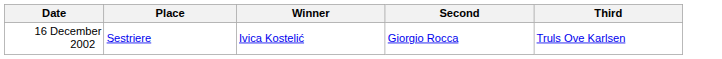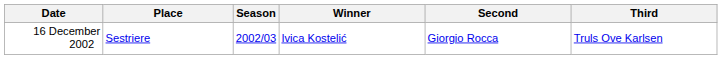 <table class="wikitable plainrowheaders" style="background:#fff; font-size:85%; line-height:16px; border:grey solid 1px; border-collapse:collapse">
 <tr style="background:#ccc; text-align:center;">
 <th width="115">Date</th>
 <th width="155">Place</th>
+<th width="45">Season</th>
 <th width="175">Winner</th>
 <th width="175">Second</th>
 <th width="175">Third</th>
 </tr>
 <tr>
 <td align=right>16 December 2002  </td>
 <td> <a href='#'>Sestriere</a></td>
+<td align=center><a href='#'>2002/03</a></td>
 <td> <a href='#'>Ivica Kostelić</a></td>
 <td> <a href='#'>Giorgio Rocca</a></td>
 <td> <a href='#'>Truls Ove Karlsen</a></td>
 </tr>
 </table>
